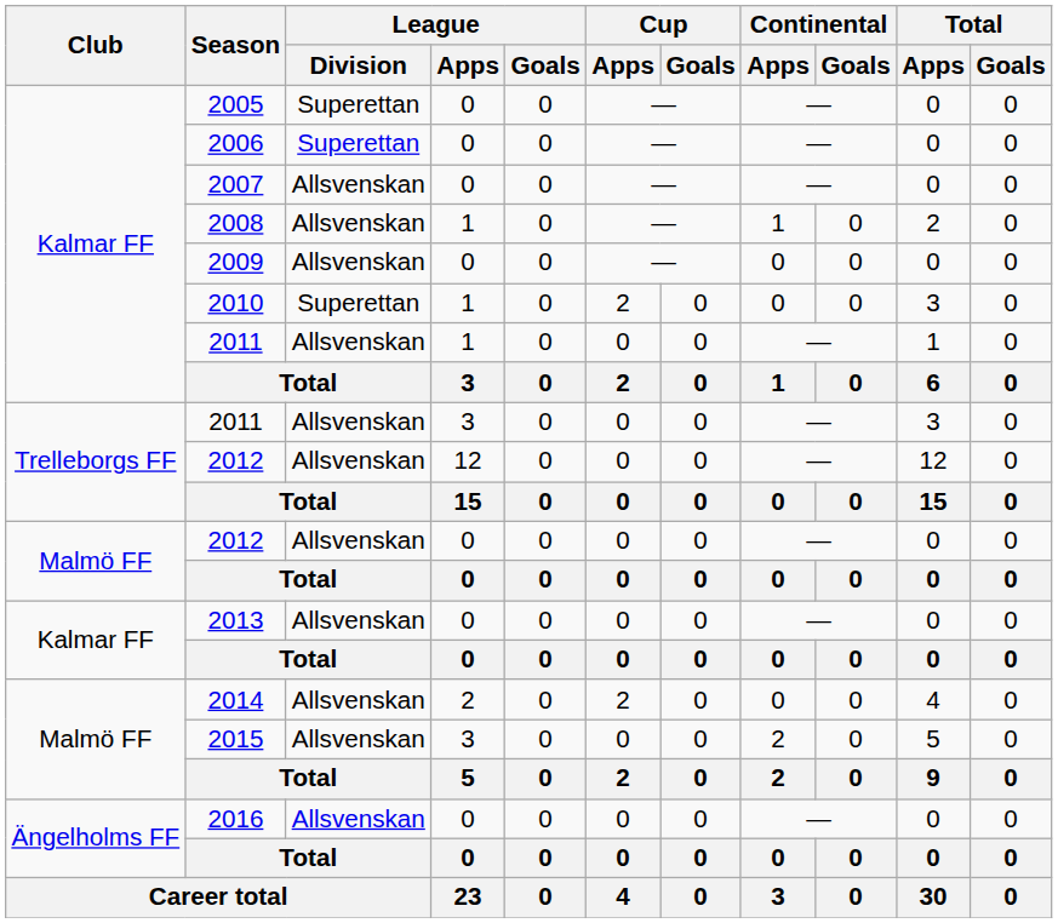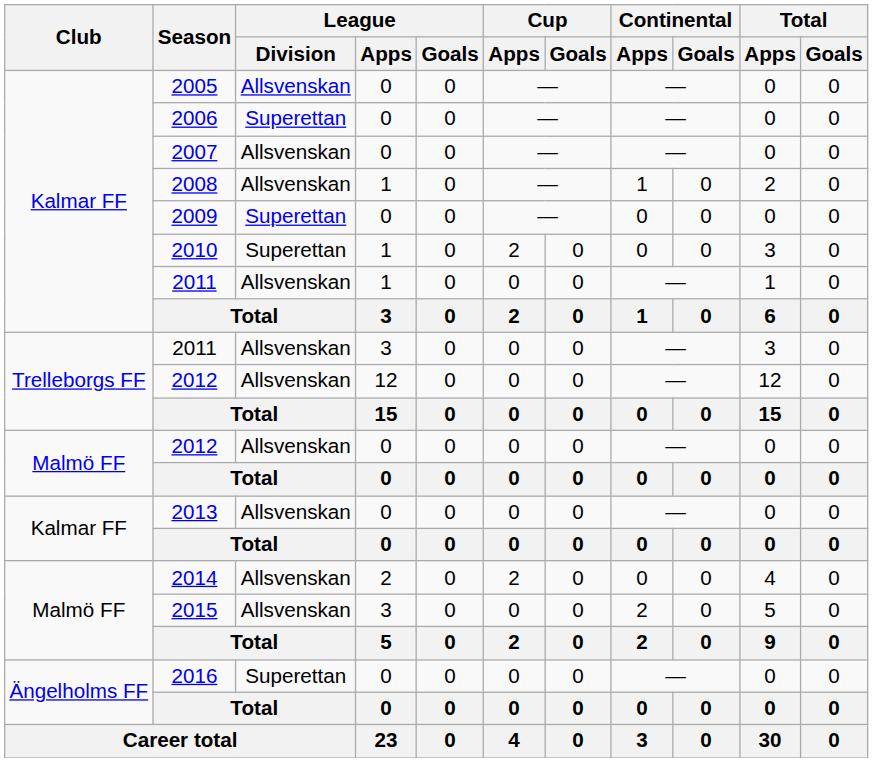 <table class="wikitable" style="text-align:center;">
 <tr>
 <th rowspan="2">Club</th>
 <th rowspan="2">Season</th>
 <th colspan="3">League</th>
 <th colspan="2">Cup</th>
 <th colspan="2">Continental</th>
 <th colspan="2">Total</th>
 </tr>
 <tr>
 <th>Division</th>
 <th>Apps</th>
 <th>Goals</th>
 <th>Apps</th>
 <th>Goals</th>
 <th>Apps</th>
 <th>Goals</th>
 <th>Apps</th>
 <th>Goals</th>
 </tr>
 <tr>
 <td rowspan="8"><a href='#'>Kalmar FF</a></td>
 <td><a href='#'>2005</a></td>
-<td>Superettan</td>
+<td><a href='#'>Allsvenskan</a></td>
 <td>0</td>
 <td>0</td>
 <td colspan="2">—</td>
 <td colspan="2">—</td>
 <td>0</td>
 <td>0</td>
 </tr>
 <tr>
 <td><a href='#'>2006</a></td>
 <td><a href='#'>Superettan</a></td>
 <td>0</td>
 <td>0</td>
 <td colspan="2">—</td>
 <td colspan="2">—</td>
 <td>0</td>
 <td>0</td>
 </tr>
 <tr>
 <td><a href='#'>2007</a></td>
 <td>Allsvenskan</td>
 <td>0</td>
 <td>0</td>
 <td colspan="2">—</td>
 <td colspan="2">—</td>
 <td>0</td>
 <td>0</td>
 </tr>
 <tr>
 <td><a href='#'>2008</a></td>
 <td>Allsvenskan</td>
 <td>1</td>
 <td>0</td>
 <td colspan="2">—</td>
 <td>1</td>
 <td>0</td>
 <td>2</td>
 <td>0</td>
 </tr>
 <tr>
 <td><a href='#'>2009</a></td>
-<td>Allsvenskan</td>
+<td><a href='#'>Superettan</a></td>
 <td>0</td>
 <td>0</td>
 <td colspan="2">—</td>
 <td>0</td>
 <td>0</td>
 <td>0</td>
 <td>0</td>
 </tr>
 <tr>
 <td><a href='#'>2010</a></td>
 <td>Superettan</td>
 <td>1</td>
 <td>0</td>
 <td>2</td>
 <td>0</td>
 <td>0</td>
 <td>0</td>
 <td>3</td>
 <td>0</td>
 </tr>
 <tr>
 <td><a href='#'>2011</a></td>
 <td>Allsvenskan</td>
 <td>1</td>
 <td>0</td>
 <td>0</td>
 <td>0</td>
 <td colspan="2">—</td>
 <td>1</td>
 <td>0</td>
 </tr>
 <tr>
 <th colspan="2">Total</th>
 <th>3</th>
 <th>0</th>
 <th>2</th>
 <th>0</th>
 <th>1</th>
 <th>0</th>
 <th>6</th>
 <th>0</th>
 </tr>
 <tr>
 <td rowspan="3"><a href='#'>Trelleborgs FF</a></td>
 <td>2011</td>
 <td>Allsvenskan</td>
 <td>3</td>
 <td>0</td>
 <td>0</td>
 <td>0</td>
 <td colspan="2">—</td>
 <td>3</td>
 <td>0</td>
 </tr>
 <tr>
 <td><a href='#'>2012</a></td>
 <td>Allsvenskan</td>
 <td>12</td>
 <td>0</td>
 <td>0</td>
 <td>0</td>
 <td colspan="2">—</td>
 <td>12</td>
 <td>0</td>
 </tr>
 <tr>
 <th colspan="2">Total</th>
 <th>15</th>
 <th>0</th>
 <th>0</th>
 <th>0</th>
 <th>0</th>
 <th>0</th>
 <th>15</th>
 <th>0</th>
 </tr>
 <tr>
 <td rowspan="2"><a href='#'>Malmö FF</a></td>
 <td><a href='#'>2012</a></td>
 <td>Allsvenskan</td>
 <td>0</td>
 <td>0</td>
 <td>0</td>
 <td>0</td>
 <td colspan="2">—</td>
 <td>0</td>
 <td>0</td>
 </tr>
 <tr>
 <th colspan="2">Total</th>
 <th>0</th>
 <th>0</th>
 <th>0</th>
 <th>0</th>
 <th>0</th>
 <th>0</th>
 <th>0</th>
 <th>0</th>
 </tr>
 <tr>
 <td rowspan="2">Kalmar FF</td>
 <td><a href='#'>2013</a></td>
 <td>Allsvenskan</td>
 <td>0</td>
 <td>0</td>
 <td>0</td>
 <td>0</td>
 <td colspan="2">—</td>
 <td>0</td>
 <td>0</td>
 </tr>
 <tr>
 <th colspan="2">Total</th>
 <th>0</th>
 <th>0</th>
 <th>0</th>
 <th>0</th>
 <th>0</th>
 <th>0</th>
 <th>0</th>
 <th>0</th>
 </tr>
 <tr>
 <td rowspan="3">Malmö FF</td>
 <td><a href='#'>2014</a></td>
 <td>Allsvenskan</td>
 <td>2</td>
 <td>0</td>
 <td>2</td>
 <td>0</td>
 <td>0</td>
 <td>0</td>
 <td>4</td>
 <td>0</td>
 </tr>
 <tr>
 <td><a href='#'>2015</a></td>
 <td>Allsvenskan</td>
 <td>3</td>
 <td>0</td>
 <td>0</td>
 <td>0</td>
 <td>2</td>
 <td>0</td>
 <td>5</td>
 <td>0</td>
 </tr>
 <tr>
 <th colspan="2">Total</th>
 <th>5</th>
 <th>0</th>
 <th>2</th>
 <th>0</th>
 <th>2</th>
 <th>0</th>
 <th>9</th>
 <th>0</th>
 </tr>
 <tr>
 <td rowspan="2"><a href='#'>Ängelholms FF</a></td>
 <td><a href='#'>2016</a></td>
-<td><a href='#'>Allsvenskan</a></td>
+<td>Superettan</td>
 <td>0</td>
 <td>0</td>
 <td>0</td>
 <td>0</td>
 <td colspan="2">—</td>
 <td>0</td>
 <td>0</td>
 </tr>
 <tr>
 <th colspan="2">Total</th>
 <th>0</th>
 <th>0</th>
 <th>0</th>
 <th>0</th>
 <th>0</th>
 <th>0</th>
 <th>0</th>
 <th>0</th>
 </tr>
 <tr>
 <th colspan="3">Career total</th>
 <th>23</th>
 <th>0</th>
 <th>4</th>
 <th>0</th>
 <th>3</th>
 <th>0</th>
 <th>30</th>
 <th>0</th>
 </tr>
 </table>
